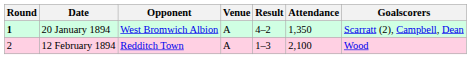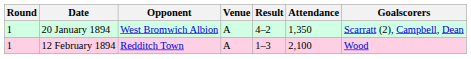 <table class="wikitable">
 <tr>
 <th>Round</th>
 <th>Date</th>
 <th>Opponent</th>
 <th>Venue</th>
 <th>Result</th>
 <th>Attendance</th>
 <th>Goalscorers</th>
 </tr>
 <tr style="background-color: #d0ffe3;">
-<td><strong>1</strong></td>
+<td>1</td>
 <td>20 January 1894</td>
 <td><a href='#'>West Bromwich Albion</a></td>
 <td>A</td>
 <td>4–2</td>
 <td>1,350</td>
 <td><a href='#'>Scarratt</a> (2), <a href='#'>Campbell</a>, <a href='#'>Dean</a></td>
 </tr>
 <tr style="background-color: #ffd0e3;">
-<td>2</td>
+<td>1</td>
 <td>12 February 1894</td>
 <td><a href='#'>Redditch Town</a></td>
 <td>A</td>
 <td>1–3</td>
 <td>2,100</td>
 <td><a href='#'>Wood</a></td>
 </tr>
 </table>
